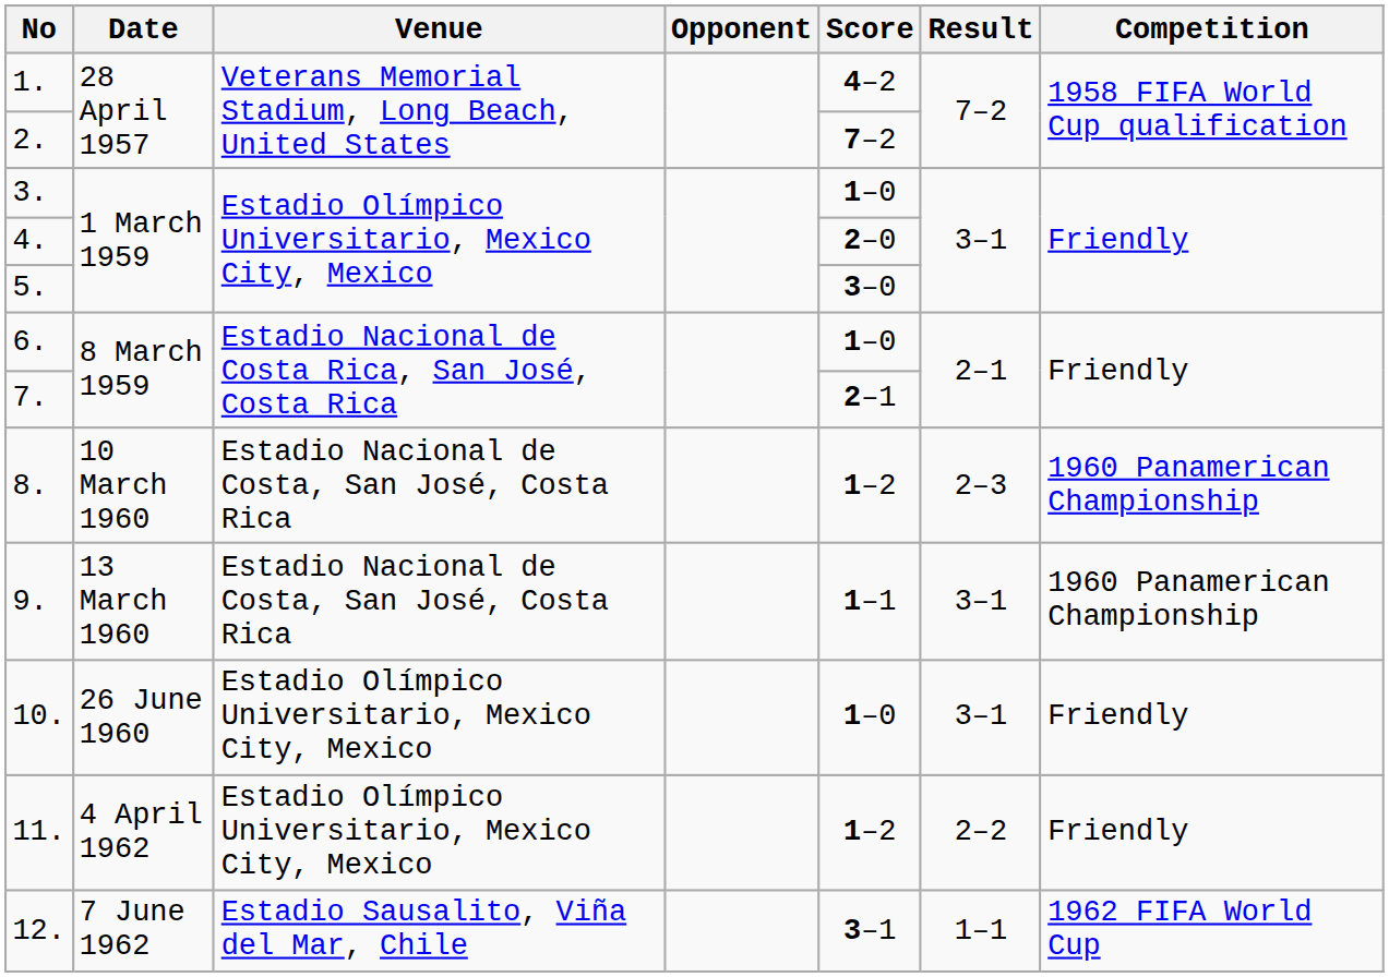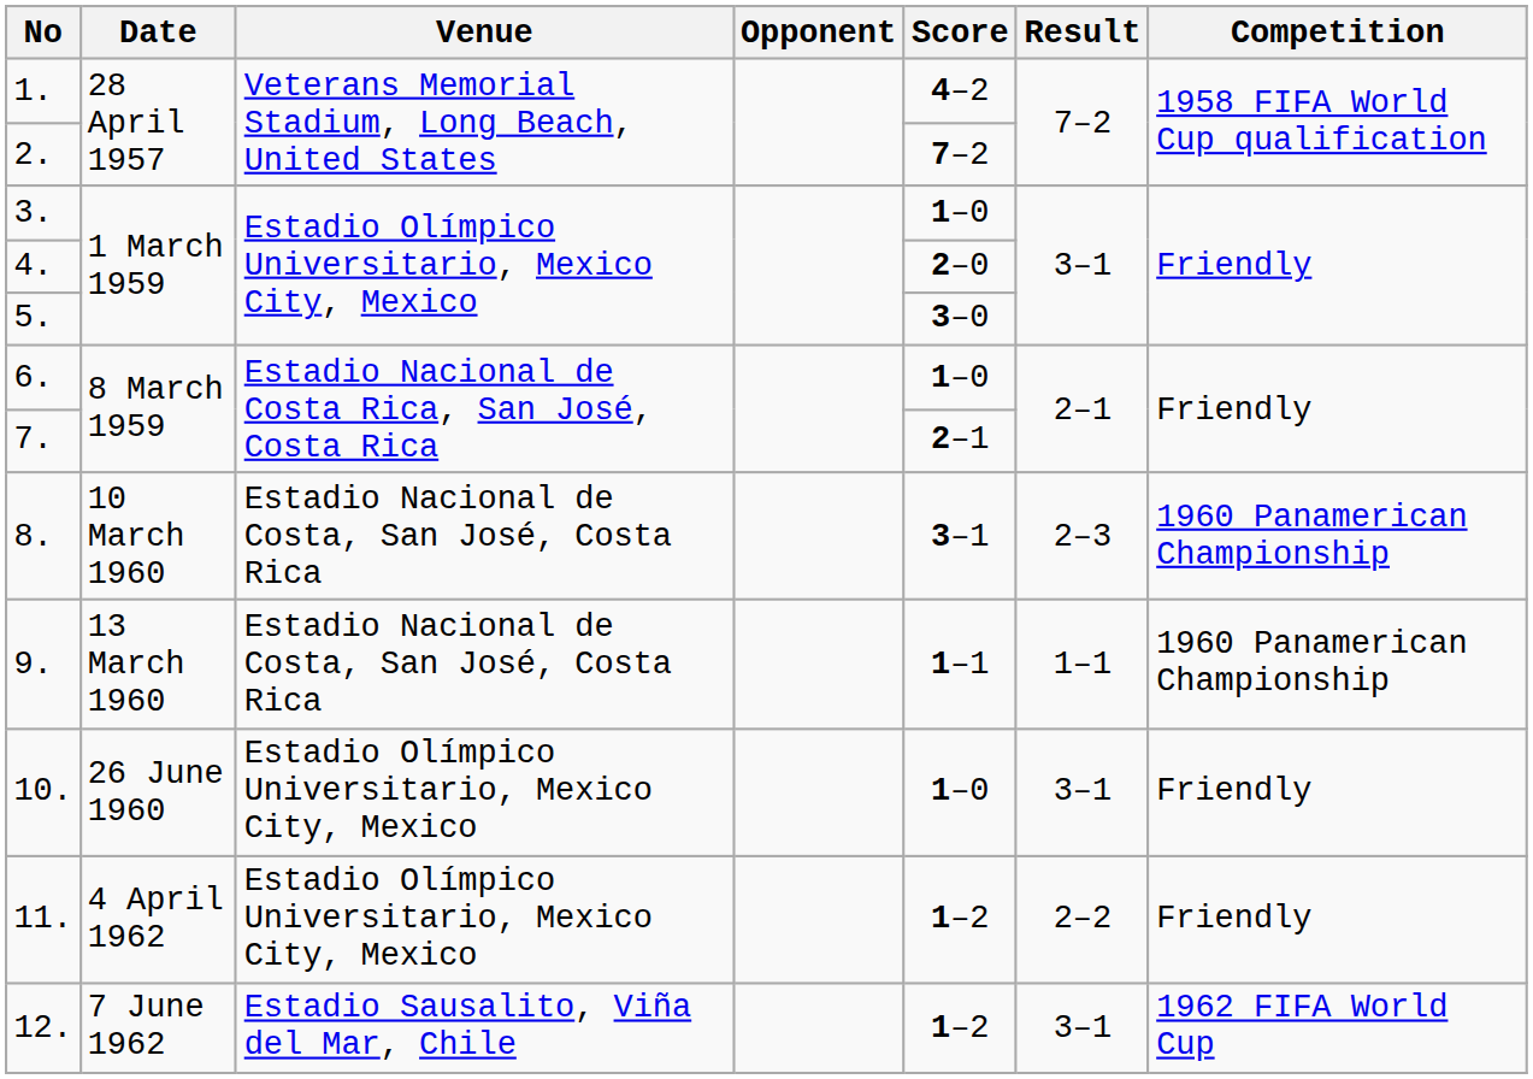 <table class="wikitable" style="font-size:100%;">
 <tr>
 <th>No</th>
 <th>Date</th>
 <th>Venue</th>
 <th>Opponent</th>
 <th>Score</th>
 <th>Result</th>
 <th>Competition</th>
 </tr>
 <tr>
 <td>1.</td>
 <td rowspan="2">28 April 1957</td>
 <td rowspan="2"><a href='#'>Veterans Memorial Stadium</a>, <a href='#'>Long Beach</a>, <a href='#'>United States</a></td>
 <td rowspan="2"></td>
 <td align=center><strong>4</strong>–2</td>
 <td rowspan="2" style="text-align:center">7–2</td>
 <td rowspan="2"><a href='#'>1958 FIFA World Cup qualification</a></td>
 </tr>
 <tr>
 <td>2.</td>
 <td align=center><strong>7</strong>–2</td>
 </tr>
 <tr>
 <td>3.</td>
 <td rowspan="3">1 March 1959</td>
 <td rowspan="3"><a href='#'>Estadio Olímpico Universitario</a>, <a href='#'>Mexico City</a>, <a href='#'>Mexico</a></td>
 <td rowspan="3"></td>
 <td align=center><strong>1</strong>–0</td>
 <td rowspan="3" style="text-align:center">3–1</td>
 <td rowspan="3"><a href='#'>Friendly</a></td>
 </tr>
 <tr>
 <td>4.</td>
 <td align=center><strong>2</strong>–0</td>
 </tr>
 <tr>
 <td>5.</td>
 <td align=center><strong>3</strong>–0</td>
 </tr>
 <tr>
 <td>6.</td>
 <td rowspan="2">8 March 1959</td>
 <td rowspan="2"><a href='#'>Estadio Nacional de Costa Rica</a>, <a href='#'>San José</a>, <a href='#'>Costa Rica</a></td>
 <td rowspan="2"></td>
 <td align=center><strong>1</strong>–0</td>
 <td rowspan="2"  align=center>2–1</td>
 <td rowspan="2">Friendly</td>
 </tr>
 <tr>
 <td>7.</td>
 <td align=center><strong>2</strong>–1</td>
 </tr>
 <tr>
 <td>8.</td>
 <td>10 March 1960</td>
 <td>Estadio Nacional de Costa, San José, Costa Rica</td>
 <td></td>
-<td align=center><strong>1</strong>–2</td>
+<td align=center><strong>3</strong>–1</td>
 <td align=center>2–3</td>
 <td><a href='#'>1960 Panamerican Championship</a></td>
 </tr>
 <tr>
 <td>9.</td>
 <td>13 March 1960</td>
 <td>Estadio Nacional de Costa, San José, Costa Rica</td>
 <td></td>
 <td align=center><strong>1</strong>–1</td>
-<td align=center>3–1</td>
+<td align=center>1–1</td>
 <td>1960 Panamerican Championship</td>
 </tr>
 <tr>
 <td>10.</td>
 <td>26 June 1960</td>
 <td>Estadio Olímpico Universitario, Mexico City, Mexico</td>
 <td></td>
 <td align=center><strong>1</strong>–0</td>
 <td align=center>3–1</td>
 <td>Friendly</td>
 </tr>
 <tr>
 <td>11.</td>
 <td>4 April 1962</td>
 <td>Estadio Olímpico Universitario, Mexico City, Mexico</td>
 <td></td>
 <td align=center><strong>1</strong>–2</td>
 <td align=center>2–2</td>
 <td>Friendly</td>
 </tr>
 <tr>
 <td>12.</td>
 <td>7 June 1962</td>
 <td><a href='#'>Estadio Sausalito</a>, <a href='#'>Viña del Mar</a>, <a href='#'>Chile</a></td>
 <td></td>
-<td align=center><strong>3</strong>–1</td>
-<td align=center>1–1</td>
+<td align=center><strong>1</strong>–2</td>
+<td align=center>3–1</td>
 <td><a href='#'>1962 FIFA World Cup</a></td>
 </tr>
 </table>
